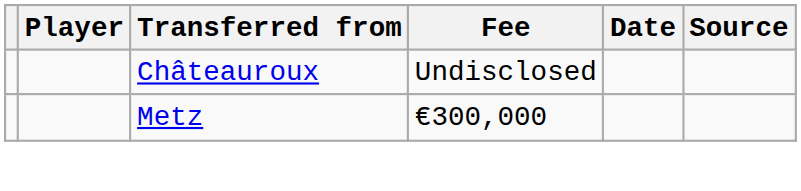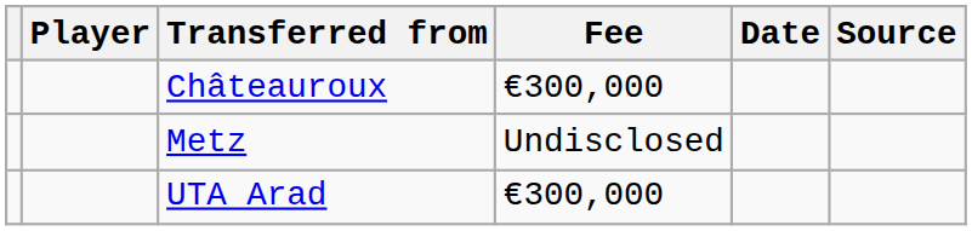 <table class="wikitable plainrowheaders sortable">
 <tr>
 <th></th>
 <th scope="col">Player</th>
 <th>Transferred from</th>
 <th style="width: 65px;">Fee</th>
 <th scope="col">Date</th>
 <th scope="col">Source</th>
 </tr>
 <tr>
 <td align="center"></td>
 <td></td>
 <td> <a href='#'>Châteauroux</a></td>
+<td>€300,000</td>
+<td></td>
+<td></td>
+</tr>
+<tr>
+<td align="center"></td>
+<td></td>
+<td> <a href='#'>Metz</a></td>
 <td>Undisclosed</td>
 <td></td>
 <td></td>
 </tr>
 <tr>
 <td align="center"></td>
 <td></td>
-<td> <a href='#'>Metz</a></td>
+<td> <a href='#'>UTA Arad</a></td>
 <td>€300,000</td>
 <td></td>
 <td></td>
 </tr>
 </table>
